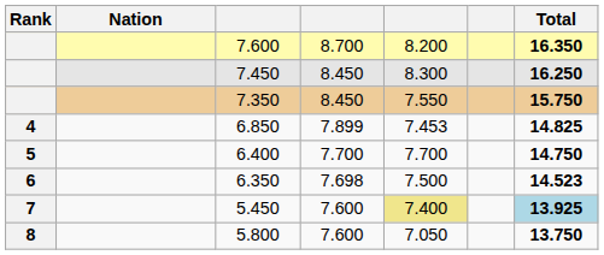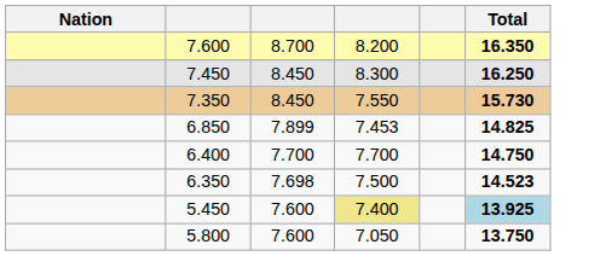 <table class="wikitable sortable" style="text-align:center; font-size:85%">
 <tr>
-<th scope="col" style="width:25px;">Rank</th>
 <th ! scope="col" style="width:120px;">Nation</th>
 <th ! scope="col" style="width:60px;"></th>
 <th ! scope="col" style="width:60px;"></th>
 <th ! scope="col" style="width:60px;"></th>
 <th ! scope="col" style="width:30px;"></th>
 <th ! scope="col" style="width:60px;">Total</th>
 </tr>
 <tr style="background:#fffcaf;">
-<th scope=row style="text-align:center"></th>
 <td style="text-align:left;"></td>
 <td>7.600</td>
 <td>8.700</td>
 <td>8.200</td>
 <td></td>
 <td><strong>16.350</strong></td>
 </tr>
 <tr style="background:#e5e5e5;">
-<th scope=row style="text-align:center"></th>
 <td style="text-align:left;"></td>
 <td>7.450</td>
 <td>8.450</td>
 <td>8.300</td>
 <td></td>
 <td><strong>16.250</strong></td>
 </tr>
 <tr style="background:#ec9;">
-<th scope=row style="text-align:center"></th>
 <td style="text-align:left;"></td>
 <td>7.350</td>
 <td>8.450</td>
 <td>7.550</td>
 <td></td>
-<td><strong>15.750</strong></td>
+<td><strong>15.730</strong></td>
 </tr>
 <tr>
-<th scope=row style="text-align:center">4</th>
 <td style="text-align:left;"></td>
 <td>6.850</td>
 <td>7.899</td>
 <td>7.453</td>
 <td></td>
 <td><strong>14.825</strong></td>
 </tr>
 <tr>
-<th scope=row style="text-align:center">5</th>
 <td style="text-align:left;"></td>
 <td>6.400</td>
 <td>7.700</td>
 <td>7.700</td>
 <td></td>
 <td><strong>14.750</strong></td>
 </tr>
 <tr>
-<th scope=row style="text-align:center">6</th>
 <td style="text-align:left;"></td>
 <td>6.350</td>
 <td>7.698</td>
 <td>7.500</td>
 <td></td>
 <td><strong>14.523</strong></td>
 </tr>
 <tr>
-<th scope=row style="text-align:center">7</th>
 <td style="text-align:left;"></td>
 <td>5.450</td>
 <td>7.600</td>
 <td style="background: khaki;">7.400</td>
 <td></td>
 <td style="background: lightblue;"><strong>13.925</strong></td>
 </tr>
 <tr>
-<th scope=row style="text-align:center">8</th>
 <td style="text-align:left;"></td>
 <td>5.800</td>
 <td>7.600</td>
 <td>7.050</td>
 <td></td>
 <td><strong>13.750</strong></td>
 </tr>
 </table>
